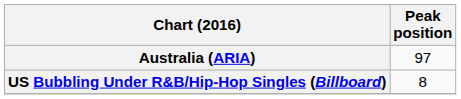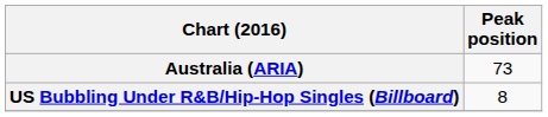 <table class="wikitable plainrowheaders sortable" style="text-align:center;">
 <tr>
 <th scope="col">Chart (2016)</th>
 <th scope="col">Peak<br>position</th>
 </tr>
 <tr>
 <th scope="row">Australia (<a href='#'>ARIA</a>)</th>
-<td>97</td>
+<td>73</td>
 </tr>
 <tr>
 <th scope="row">US <a href='#'>Bubbling Under R&B/Hip-Hop Singles</a> (<em><a href='#'>Billboard</a></em>)</th>
 <td>8</td>
 </tr>
 <tr>
 </tr>
 </table>
